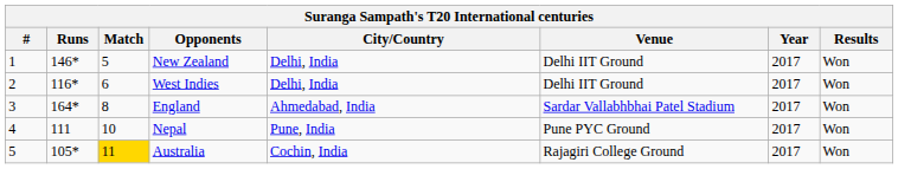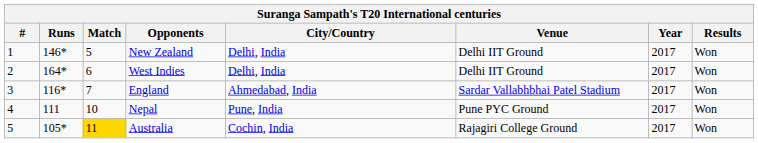 <table class="wikitable" style="margin:auto;">
 <tr>
 <th colspan="9">Suranga Sampath's T20 International centuries</th>
 </tr>
 <tr>
 <th style="width:40px;"><strong>#</strong></th>
 <th style="width:50px;">Runs</th>
 <th style="width:50px;">Match</th>
 <th style="width:125px;">Opponents</th>
 <th style="width:300px;">City/Country</th>
 <th style="width:250px;">Venue</th>
 <th style="width:50px;">Year</th>
 <th style="width:75px;">Results</th>
 </tr>
 <tr>
 <td>1</td>
 <td>146*</td>
 <td>5</td>
 <td><a href='#'>New Zealand</a></td>
 <td><a href='#'>Delhi</a>, <a href='#'>India</a></td>
 <td>Delhi IIT Ground</td>
 <td>2017</td>
 <td>Won</td>
 </tr>
 <tr>
 <td>2</td>
-<td>116*</td>
+<td>164*</td>
 <td>6</td>
 <td><a href='#'>West Indies</a></td>
 <td><a href='#'>Delhi</a>, <a href='#'>India</a></td>
 <td>Delhi IIT Ground</td>
 <td>2017</td>
 <td>Won</td>
 </tr>
 <tr>
 <td>3</td>
-<td>164*</td>
-<td>8</td>
+<td>116*</td>
+<td>7</td>
 <td><a href='#'>England</a></td>
 <td><a href='#'>Ahmedabad</a>, <a href='#'>India</a></td>
 <td><a href='#'>Sardar Vallabhbhai Patel Stadium</a></td>
 <td>2017</td>
 <td>Won</td>
 </tr>
 <tr>
 <td>4</td>
 <td>111</td>
 <td>10</td>
 <td><a href='#'>Nepal</a></td>
 <td><a href='#'>Pune</a>, <a href='#'>India</a></td>
 <td>Pune PYC Ground</td>
 <td>2017</td>
 <td>Won</td>
 </tr>
 <tr>
 <td>5</td>
 <td>105*</td>
 <td style="background: gold;">11</td>
 <td><a href='#'>Australia</a></td>
 <td><a href='#'>Cochin</a>, <a href='#'>India</a></td>
 <td>Rajagiri College Ground</td>
 <td>2017</td>
 <td>Won</td>
 </tr>
 </table>
